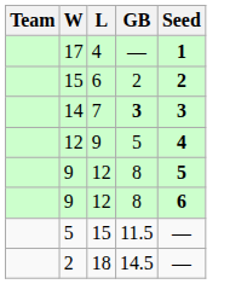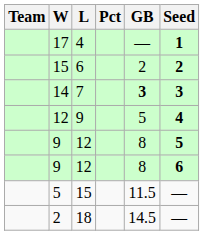 <table class=wikitable>
 <tr>
 <th>Team</th>
 <th>W</th>
 <th>L</th>
+<th>Pct</th>
 <th>GB</th>
 <th>Seed</th>
 </tr>
 <tr bgcolor=ccffcc>
 <td></td>
 <td>17</td>
 <td>4</td>
+<td></td>
 <td style="text-align:center;">—</td>
 <td style="text-align:center;"><strong>1</strong></td>
 </tr>
 <tr bgcolor=ccffcc>
 <td></td>
 <td>15</td>
 <td>6</td>
+<td></td>
 <td style="text-align:center;">2</td>
 <td style="text-align:center;"><strong>2</strong></td>
 </tr>
 <tr bgcolor=ccffcc>
 <td></td>
 <td>14</td>
 <td>7</td>
+<td></td>
 <td style="text-align:center;"><strong>3</strong></td>
 <td style="text-align:center;"><strong>3</strong></td>
 </tr>
 <tr bgcolor=ccffcc>
 <td></td>
 <td>12</td>
 <td>9</td>
+<td></td>
 <td style="text-align:center;">5</td>
 <td style="text-align:center;"><strong>4</strong></td>
 </tr>
 <tr bgcolor=ccffcc>
 <td></td>
 <td>9</td>
 <td>12</td>
+<td></td>
 <td style="text-align:center;">8</td>
 <td style="text-align:center;"><strong>5</strong></td>
 </tr>
 <tr bgcolor=ccffcc>
 <td></td>
 <td>9</td>
 <td>12</td>
+<td></td>
 <td style="text-align:center;">8</td>
 <td style="text-align:center;"><strong>6</strong></td>
 </tr>
 <tr>
 <td></td>
 <td>5</td>
 <td>15</td>
+<td></td>
 <td style="text-align:center;">11.5</td>
 <td style="text-align:center;">—</td>
 </tr>
 <tr>
 <td></td>
 <td>2</td>
 <td>18</td>
+<td></td>
 <td style="text-align:center;">14.5</td>
 <td style="text-align:center;">—</td>
 </tr>
 </table>
